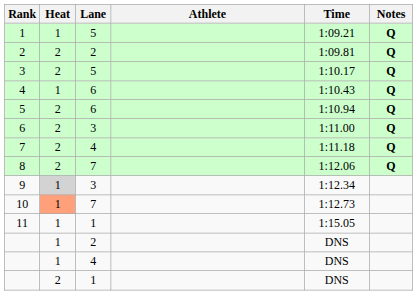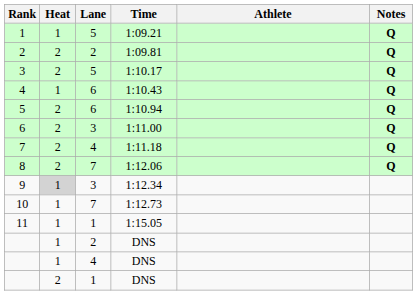 <table class="wikitable sortable" style="text-align:center">
 <tr>
 <th width=40>Rank</th>
 <th width=40>Heat</th>
 <th width=40>Lane</th>
+<th width=80>Time</th>
 <th width=250>Athlete</th>
-<th width=80>Time</th>
 <th width=50>Notes</th>
 </tr>
 <tr bgcolor=ccffcc>
 <td>1</td>
 <td>1</td>
 <td>5</td>
+<td>1:09.21</td>
 <td align=left></td>
-<td>1:09.21</td>
 <td><strong>Q</strong></td>
 </tr>
 <tr bgcolor=ccffcc>
 <td>2</td>
 <td>2</td>
 <td>2</td>
+<td>1:09.81</td>
 <td align=left></td>
-<td>1:09.81</td>
 <td><strong>Q</strong></td>
 </tr>
 <tr bgcolor=ccffcc>
 <td>3</td>
 <td>2</td>
 <td>5</td>
+<td>1:10.17</td>
 <td align=left></td>
-<td>1:10.17</td>
 <td><strong>Q</strong></td>
 </tr>
 <tr bgcolor=ccffcc>
 <td>4</td>
 <td>1</td>
 <td>6</td>
+<td>1:10.43</td>
 <td align=left></td>
-<td>1:10.43</td>
 <td><strong>Q</strong></td>
 </tr>
 <tr bgcolor=ccffcc>
 <td>5</td>
 <td>2</td>
 <td>6</td>
+<td>1:10.94</td>
 <td align=left></td>
-<td>1:10.94</td>
 <td><strong>Q</strong></td>
 </tr>
 <tr bgcolor=ccffcc>
 <td>6</td>
 <td>2</td>
 <td>3</td>
+<td>1:11.00</td>
 <td align=left></td>
-<td>1:11.00</td>
 <td><strong>Q</strong></td>
 </tr>
 <tr bgcolor=ccffcc>
 <td>7</td>
 <td>2</td>
 <td>4</td>
+<td>1:11.18</td>
 <td align=left></td>
-<td>1:11.18</td>
 <td><strong>Q</strong></td>
 </tr>
 <tr bgcolor=ccffcc>
 <td>8</td>
 <td>2</td>
 <td>7</td>
+<td>1:12.06</td>
 <td align=left></td>
-<td>1:12.06</td>
 <td><strong>Q</strong></td>
 </tr>
 <tr>
 <td>9</td>
 <td style="background: lightgrey;">1</td>
 <td>3</td>
+<td>1:12.34</td>
 <td align=left></td>
-<td>1:12.34</td>
 <td></td>
 </tr>
 <tr>
 <td>10</td>
-<td style="background: lightsalmon;">1</td>
+<td>1</td>
 <td>7</td>
+<td>1:12.73</td>
 <td align=left></td>
-<td>1:12.73</td>
 <td></td>
 </tr>
 <tr>
 <td>11</td>
 <td>1</td>
 <td>1</td>
+<td>1:15.05</td>
 <td align=left></td>
-<td>1:15.05</td>
 <td></td>
 </tr>
 <tr>
 <td></td>
 <td>1</td>
 <td>2</td>
+<td>DNS</td>
 <td align=left></td>
-<td>DNS</td>
 <td></td>
 </tr>
 <tr>
 <td></td>
 <td>1</td>
 <td>4</td>
+<td>DNS</td>
 <td align=left></td>
-<td>DNS</td>
 <td></td>
 </tr>
 <tr>
 <td></td>
 <td>2</td>
 <td>1</td>
+<td>DNS</td>
 <td align=left></td>
-<td>DNS</td>
 <td></td>
 </tr>
 </table>
